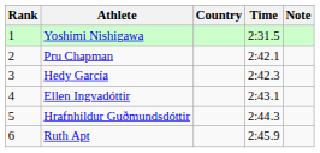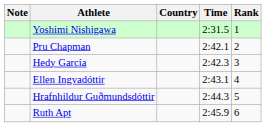 <table class="wikitable sortable">
 <tr>
-<th>Rank</th>
+<th>Note</th>
 <th>Athlete</th>
 <th>Country</th>
 <th>Time</th>
-<th>Note</th>
+<th>Rank</th>
 </tr>
 <tr bgcolor=#CCFFCC>
-<td>1</td>
+<td></td>
 <td><a href='#'>Yoshimi Nishigawa</a></td>
 <td></td>
 <td>2:31.5</td>
-<td></td>
+<td>1</td>
 </tr>
 <tr>
-<td>2</td>
+<td></td>
 <td><a href='#'>Pru Chapman</a></td>
 <td></td>
 <td>2:42.1</td>
-<td></td>
+<td>2</td>
 </tr>
 <tr>
-<td>3</td>
+<td></td>
 <td><a href='#'>Hedy García</a></td>
 <td></td>
 <td>2:42.3</td>
-<td></td>
+<td>3</td>
 </tr>
 <tr>
-<td>4</td>
+<td></td>
 <td><a href='#'>Ellen Ingvadóttir</a></td>
 <td></td>
 <td>2:43.1</td>
-<td></td>
+<td>4</td>
 </tr>
 <tr>
-<td>5</td>
+<td></td>
 <td><a href='#'>Hrafnhildur Guðmundsdóttir</a></td>
 <td></td>
 <td>2:44.3</td>
-<td></td>
+<td>5</td>
 </tr>
 <tr>
-<td>6</td>
+<td></td>
 <td><a href='#'>Ruth Apt</a></td>
 <td></td>
 <td>2:45.9</td>
-<td></td>
+<td>6</td>
 </tr>
 </table>
